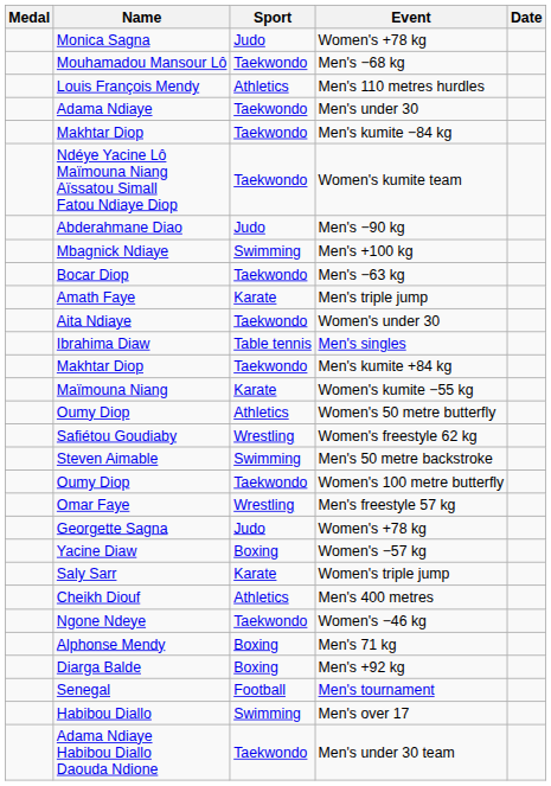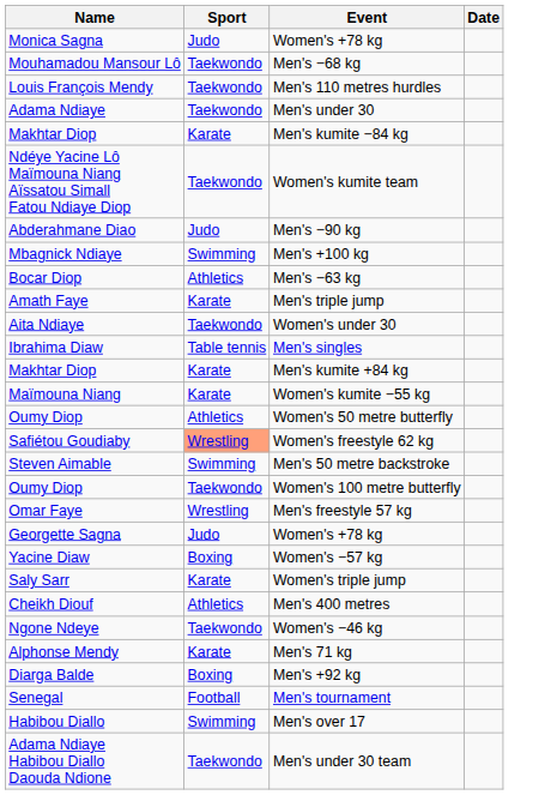 <table class="wikitable sortable" style="font-size:95%">
 <tr>
-<th>Medal</th>
 <th>Name</th>
 <th>Sport</th>
 <th>Event</th>
 <th>Date</th>
 </tr>
 <tr>
-<td></td>
 <td><a href='#'>Monica Sagna</a></td>
 <td><a href='#'>Judo</a></td>
 <td>Women's +78 kg</td>
 <td></td>
 </tr>
 <tr>
-<td></td>
 <td><a href='#'>Mouhamadou Mansour Lô</a></td>
 <td><a href='#'>Taekwondo</a></td>
 <td>Men's −68 kg</td>
 <td></td>
 </tr>
 <tr>
-<td></td>
 <td><a href='#'>Louis François Mendy</a></td>
-<td><a href='#'>Athletics</a></td>
+<td><a href='#'>Taekwondo</a></td>
 <td>Men's 110 metres hurdles</td>
 <td></td>
 </tr>
 <tr>
-<td></td>
 <td><a href='#'>Adama Ndiaye</a></td>
 <td><a href='#'>Taekwondo</a></td>
 <td>Men's under 30</td>
 <td></td>
 </tr>
 <tr>
-<td></td>
 <td><a href='#'>Makhtar Diop</a></td>
-<td><a href='#'>Taekwondo</a></td>
+<td><a href='#'>Karate</a></td>
 <td>Men's kumite −84 kg</td>
 <td></td>
 </tr>
 <tr>
-<td></td>
 <td><a href='#'>Ndéye Yacine Lô</a><br><a href='#'>Maïmouna Niang</a><br><a href='#'>Aïssatou Simall</a><br><a href='#'>Fatou Ndiaye Diop</a></td>
 <td><a href='#'>Taekwondo</a></td>
 <td>Women's kumite team</td>
 <td></td>
 </tr>
 <tr>
-<td></td>
 <td><a href='#'>Abderahmane Diao</a></td>
 <td><a href='#'>Judo</a></td>
 <td>Men's −90 kg</td>
 <td></td>
 </tr>
 <tr>
-<td></td>
 <td><a href='#'>Mbagnick Ndiaye</a></td>
 <td><a href='#'>Swimming</a></td>
 <td>Men's +100 kg</td>
 <td></td>
 </tr>
 <tr>
-<td></td>
 <td><a href='#'>Bocar Diop</a></td>
-<td><a href='#'>Taekwondo</a></td>
+<td><a href='#'>Athletics</a></td>
 <td>Men's −63 kg</td>
 <td></td>
 </tr>
 <tr>
-<td></td>
 <td><a href='#'>Amath Faye</a></td>
 <td><a href='#'>Karate</a></td>
 <td>Men's triple jump</td>
 <td></td>
 </tr>
 <tr>
-<td></td>
 <td><a href='#'>Aita Ndiaye</a></td>
 <td><a href='#'>Taekwondo</a></td>
 <td>Women's under 30</td>
 <td></td>
 </tr>
 <tr>
-<td></td>
 <td><a href='#'>Ibrahima Diaw</a></td>
 <td><a href='#'>Table tennis</a></td>
 <td><a href='#'>Men's singles</a></td>
 <td></td>
 </tr>
 <tr>
-<td></td>
 <td><a href='#'>Makhtar Diop</a></td>
-<td><a href='#'>Taekwondo</a></td>
+<td><a href='#'>Karate</a></td>
 <td>Men's kumite +84 kg</td>
 <td></td>
 </tr>
 <tr>
-<td></td>
 <td><a href='#'>Maïmouna Niang</a></td>
 <td><a href='#'>Karate</a></td>
 <td>Women's kumite −55 kg</td>
 <td></td>
 </tr>
 <tr>
-<td></td>
 <td><a href='#'>Oumy Diop</a></td>
 <td><a href='#'>Athletics</a></td>
 <td>Women's 50 metre butterfly</td>
 <td></td>
 </tr>
 <tr>
-<td></td>
 <td><a href='#'>Safiétou Goudiaby</a></td>
-<td><a href='#'>Wrestling</a></td>
+<td style="background: lightsalmon;"><a href='#'>Wrestling</a></td>
 <td>Women's freestyle 62 kg</td>
 <td></td>
 </tr>
 <tr>
-<td></td>
 <td><a href='#'>Steven Aimable</a></td>
 <td><a href='#'>Swimming</a></td>
 <td>Men's 50 metre backstroke</td>
 <td></td>
 </tr>
 <tr>
-<td></td>
 <td><a href='#'>Oumy Diop</a></td>
 <td><a href='#'>Taekwondo</a></td>
 <td>Women's 100 metre butterfly</td>
 <td></td>
 </tr>
 <tr>
-<td></td>
 <td><a href='#'>Omar Faye</a></td>
 <td><a href='#'>Wrestling</a></td>
 <td>Men's freestyle 57 kg</td>
 <td></td>
 </tr>
 <tr>
-<td></td>
 <td><a href='#'>Georgette Sagna</a></td>
 <td><a href='#'>Judo</a></td>
 <td>Women's +78 kg</td>
 <td></td>
 </tr>
 <tr>
-<td></td>
 <td><a href='#'>Yacine Diaw</a></td>
 <td><a href='#'>Boxing</a></td>
 <td>Women's −57 kg</td>
 <td></td>
 </tr>
 <tr>
-<td></td>
 <td><a href='#'>Saly Sarr</a></td>
 <td><a href='#'>Karate</a></td>
 <td>Women's triple jump</td>
 <td></td>
 </tr>
 <tr>
-<td></td>
 <td><a href='#'>Cheikh Diouf</a></td>
 <td><a href='#'>Athletics</a></td>
 <td>Men's 400 metres</td>
 <td></td>
 </tr>
 <tr>
-<td></td>
 <td><a href='#'>Ngone Ndeye</a></td>
 <td><a href='#'>Taekwondo</a></td>
 <td>Women's −46 kg</td>
 <td></td>
 </tr>
 <tr>
-<td></td>
 <td><a href='#'>Alphonse Mendy</a></td>
-<td><a href='#'>Boxing</a></td>
+<td><a href='#'>Karate</a></td>
 <td>Men's 71 kg</td>
 <td></td>
 </tr>
 <tr>
-<td></td>
 <td><a href='#'>Diarga Balde</a></td>
 <td><a href='#'>Boxing</a></td>
 <td>Men's +92 kg</td>
 <td></td>
 </tr>
 <tr>
-<td></td>
 <td><a href='#'>Senegal</a></td>
 <td><a href='#'>Football</a></td>
 <td><a href='#'>Men's tournament</a></td>
 <td></td>
 </tr>
 <tr>
-<td></td>
 <td><a href='#'>Habibou Diallo</a></td>
 <td><a href='#'>Swimming</a></td>
 <td>Men's over 17</td>
 <td></td>
 </tr>
 <tr>
-<td></td>
 <td><a href='#'>Adama Ndiaye</a><br><a href='#'>Habibou Diallo</a><br><a href='#'>Daouda Ndione</a></td>
 <td><a href='#'>Taekwondo</a></td>
 <td>Men's under 30 team</td>
 <td></td>
 </tr>
 </table>
